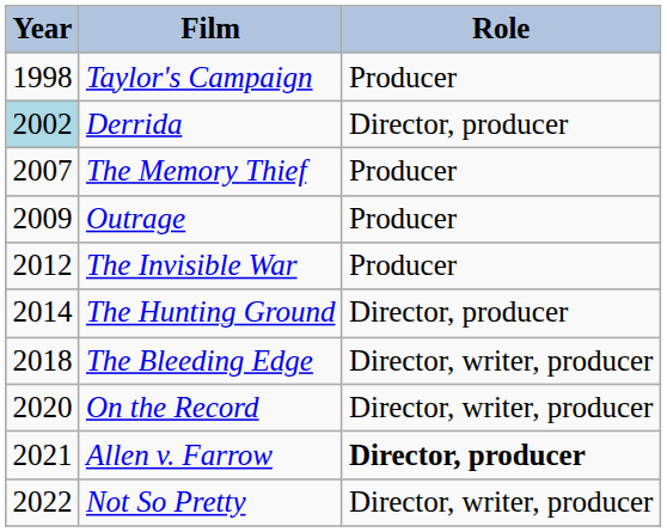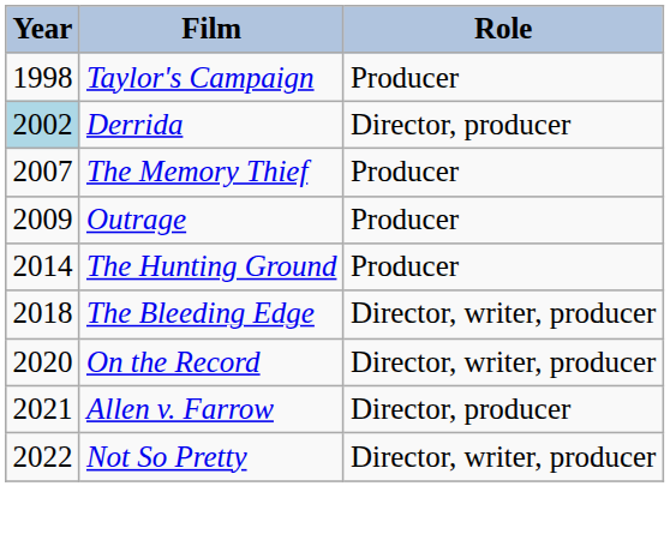 <table class="wikitable">
 <tr>
 <th style="background:#B0C4DE;">Year</th>
 <th style="background:#B0C4DE;">Film</th>
 <th style="background:#B0C4DE;">Role</th>
 </tr>
 <tr>
 <td>1998</td>
 <td><em><a href='#'>Taylor's Campaign</a></em></td>
 <td>Producer</td>
 </tr>
 <tr>
 <td style="background: lightblue;">2002</td>
 <td><em><a href='#'>Derrida</a></em></td>
 <td>Director, producer</td>
 </tr>
 <tr>
 <td>2007</td>
 <td><em><a href='#'>The Memory Thief</a></em></td>
 <td>Producer</td>
 </tr>
 <tr>
 <td>2009</td>
 <td><em><a href='#'>Outrage</a></em></td>
 <td>Producer</td>
 </tr>
 <tr>
-<td>2012</td>
-<td><em><a href='#'>The Invisible War</a></em></td>
-<td>Producer</td>
-</tr>
-<tr>
 <td>2014</td>
 <td><em><a href='#'>The Hunting Ground</a></em></td>
-<td>Director, producer</td>
+<td>Producer</td>
 </tr>
 <tr>
 <td>2018</td>
 <td><em><a href='#'>The Bleeding Edge</a></em></td>
 <td>Director, writer, producer</td>
 </tr>
 <tr>
 <td>2020</td>
 <td><em><a href='#'>On the Record</a></em></td>
 <td>Director, writer, producer</td>
 </tr>
 <tr>
 <td>2021</td>
 <td><em><a href='#'>Allen v. Farrow</a></em></td>
-<td><strong>Director, producer</strong></td>
+<td>Director, producer</td>
 </tr>
 <tr>
 <td>2022</td>
 <td><em><a href='#'>Not So Pretty</a></em></td>
 <td>Director, writer, producer</td>
 </tr>
 </table>
